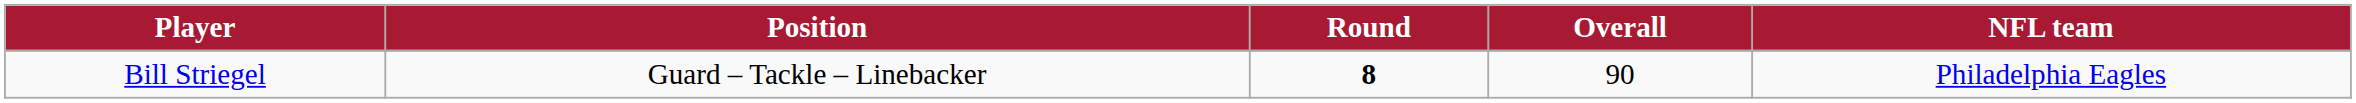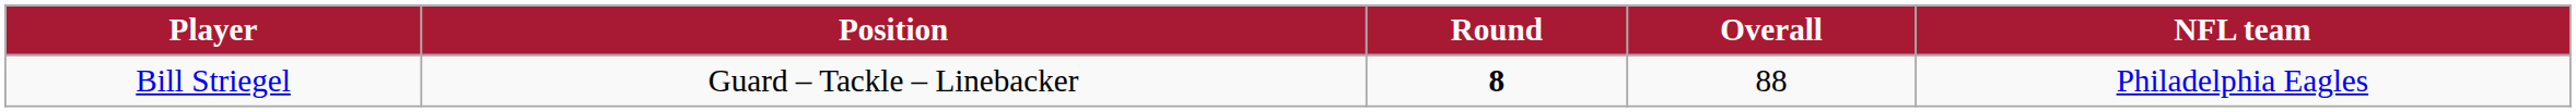 <table class="wikitable" width="65%">
 <tr align="center"  style="background:#A81933;color:#FFFFFF;">
 <td><strong>Player</strong></td>
 <td><strong>Position</strong></td>
 <td><strong>Round</strong></td>
 <td><strong>Overall</strong></td>
 <td><strong>NFL team</strong></td>
 </tr>
 <tr align="center" bgcolor="">
 <td><a href='#'>Bill Striegel</a></td>
 <td>Guard – Tackle – Linebacker</td>
 <td><strong>8</strong></td>
-<td>90</td>
+<td>88</td>
 <td><a href='#'>Philadelphia Eagles</a></td>
 </tr>
 </table>
